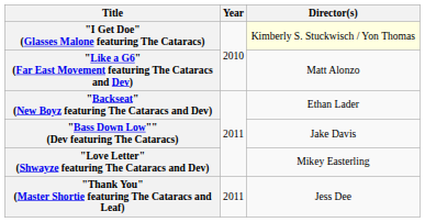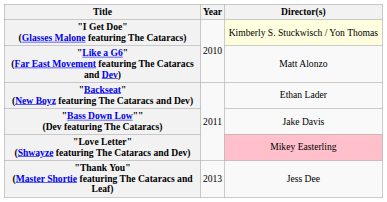 <table class="wikitable plainrowheaders" style="text-align:center;">
 <tr>
 <th scope="col" style="width:20em;">Title</th>
 <th scope="col">Year</th>
 <th scope="col" style="width:16em;">Director(s)</th>
 </tr>
 <tr>
 <th scope="row">"I Get Doe"<br><span>(<a href='#'>Glasses Malone</a> featuring The Cataracs)</span></th>
 <td rowspan="2">2010</td>
 <td style="background: lightyellow;">Kimberly S. Stuckwisch / Yon Thomas</td>
 </tr>
 <tr>
 <th scope="row">"<a href='#'>Like a G6</a>"<br><span>(<a href='#'>Far East Movement</a> featuring The Cataracs and <a href='#'>Dev</a>)</span></th>
 <td>Matt Alonzo</td>
 </tr>
 <tr>
 <th scope="row">"<a href='#'>Backseat</a>"<br><span>(<a href='#'>New Boyz</a> featuring The Cataracs and Dev)</span></th>
 <td rowspan="3">2011</td>
 <td>Ethan Lader</td>
 </tr>
 <tr>
 <th scope="row">"<a href='#'>Bass Down Low</a>""<br><span>(Dev featuring The Cataracs)</span></th>
 <td>Jake Davis</td>
 </tr>
 <tr>
 <th scope="row">"Love Letter"<br><span>(<a href='#'>Shwayze</a> featuring The Cataracs and Dev)</span></th>
-<td>Mikey Easterling</td>
+<td style="background: pink;">Mikey Easterling</td>
 </tr>
 <tr>
 <th scope="row">"Thank You"<br><span>(<a href='#'>Master Shortie</a> featuring The Cataracs and Leaf)</span></th>
-<td>2011</td>
+<td>2013</td>
 <td>Jess Dee</td>
 </tr>
 </table>
